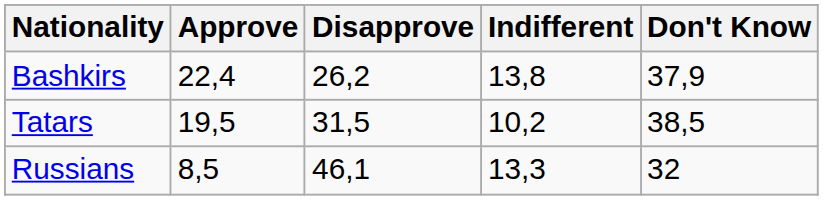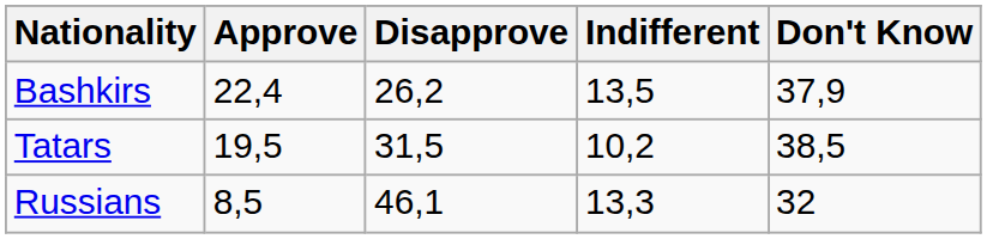 <table class="wikitable">
 <tr>
 <th>Nationality</th>
 <th>Approve</th>
 <th>Disapprove</th>
 <th>Indifferent</th>
 <th>Don't Know</th>
 </tr>
 <tr>
 <td><a href='#'>Bashkirs</a></td>
 <td>22,4</td>
 <td>26,2</td>
-<td>13,8</td>
+<td>13,5</td>
 <td>37,9</td>
 </tr>
 <tr>
 <td><a href='#'>Tatars</a></td>
 <td>19,5</td>
 <td>31,5</td>
 <td>10,2</td>
 <td>38,5</td>
 </tr>
 <tr>
 <td><a href='#'>Russians</a></td>
 <td>8,5</td>
 <td>46,1</td>
 <td>13,3</td>
 <td>32</td>
 </tr>
 </table>
